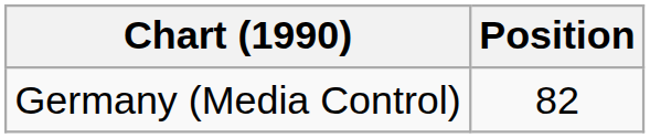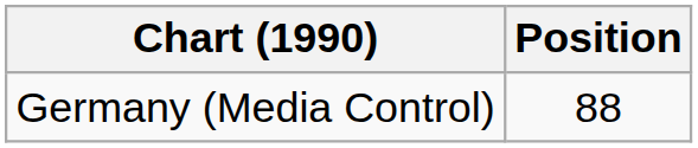 <table class="wikitable">
 <tr>
 <th>Chart (1990)</th>
 <th>Position</th>
 </tr>
 <tr>
 <td>Germany (Media Control)</td>
-<td align="center">82</td>
+<td align="center">88</td>
 </tr>
 </table>
